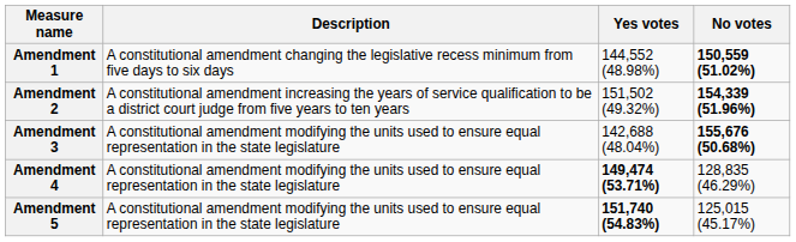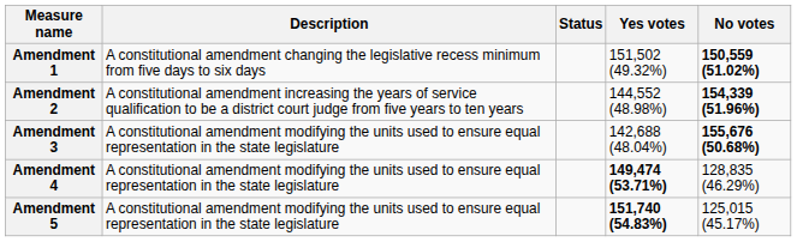 <table class="wikitable sortable plainrowheaders" style="width:100%">
 <tr>
 <th scope="col">Measure name</th>
 <th class="unsortable" scope="col">Description</th>
+<th scope="col">Status</th>
 <th scope="col">Yes votes</th>
 <th scope="col">No votes</th>
 </tr>
 <tr>
 <th scope="row">Amendment 1</th>
 <td>A constitutional amendment changing the legislative recess minimum from five days to six days</td>
-<td>144,552 (48.98%)</td>
+<td></td>
+<td>151,502 (49.32%)</td>
 <td><strong>150,559 (51.02%)</strong></td>
 </tr>
 <tr>
 <th scope="row">Amendment 2</th>
 <td>A constitutional amendment increasing the years of service qualification to be a district court judge from five years to ten years</td>
-<td>151,502 (49.32%)</td>
+<td></td>
+<td>144,552 (48.98%)</td>
 <td><strong>154,339 (51.96%)</strong></td>
 </tr>
 <tr>
 <th scope="row">Amendment 3</th>
 <td>A constitutional amendment modifying the units used to ensure equal representation in the state legislature</td>
+<td></td>
 <td>142,688 (48.04%)</td>
 <td><strong>155,676 (50.68%)</strong></td>
 </tr>
 <tr>
 <th scope="row">Amendment 4</th>
 <td>A constitutional amendment modifying the units used to ensure equal representation in the state legislature</td>
+<td></td>
 <td><strong>149,474 (53.71%)</strong></td>
 <td>128,835 (46.29%)</td>
 </tr>
 <tr>
 <th scope="row">Amendment 5</th>
 <td>A constitutional amendment modifying the units used to ensure equal representation in the state legislature</td>
+<td></td>
 <td><strong>151,740 (54.83%)</strong></td>
 <td>125,015 (45.17%)</td>
 </tr>
 </table>
